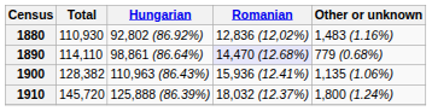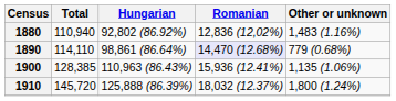 <table class="wikitable">
 <tr>
 <th>Census</th>
 <th>Total</th>
 <th><a href='#'>Hungarian</a></th>
 <th><a href='#'>Romanian</a></th>
 <th>Other or unknown</th>
 </tr>
 <tr>
 <th>1880</th>
-<td>110,930</td>
+<td>110,940</td>
 <td>92,802 <em>(86.92%)</em></td>
 <td>12,836 <em>(12,02%)</em></td>
 <td>1,483 <em>(1.16%)</em></td>
 </tr>
 <tr>
 <th>1890</th>
 <td>114,110</td>
 <td>98,861 <em>(86.64%)</em></td>
 <td style="background: lavender;">14,470 <em>(12.68%)</em></td>
 <td>779 <em>(0.68%)</em></td>
 </tr>
 <tr>
 <th>1900</th>
-<td>128,382</td>
+<td>128,385</td>
 <td>110,963 <em>(86.43%)</em></td>
 <td>15,936 <em>(12.41%)</em></td>
 <td>1,135 <em>(1.06%)</em></td>
 </tr>
 <tr>
 <th>1910</th>
 <td>145,720</td>
 <td>125,888 <em>(86.39%)</em></td>
 <td>18,032 <em>(12.37%)</em></td>
 <td>1,800 <em>(1.24%)</em></td>
 </tr>
 <tr>
 </tr>
 </table>
